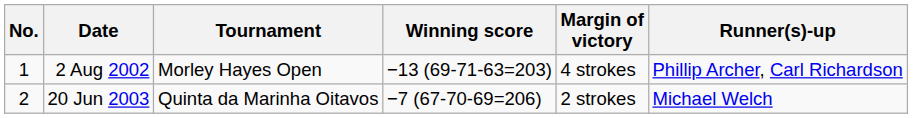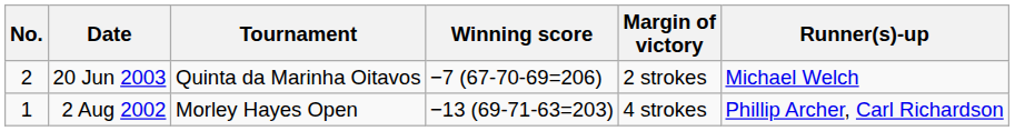 <table class="wikitable" style="font-size:95%;">
 <tr>
 <th>No.</th>
 <th>Date</th>
 <th>Tournament</th>
 <th>Winning score</th>
 <th>Margin of<br>victory</th>
 <th>Runner(s)-up</th>
 </tr>
 <tr>
+<td align=center>2</td>
+<td align=right>20 Jun <a href='#'>2003</a></td>
+<td>Quinta da Marinha Oitavos</td>
+<td>−7 (67-70-69=206)</td>
+<td>2 strokes</td>
+<td> <a href='#'>Michael Welch</a></td>
+</tr>
+<tr>
 <td align=center>1</td>
 <td align=right>2 Aug <a href='#'>2002</a></td>
 <td>Morley Hayes Open</td>
 <td>−13 (69-71-63=203)</td>
 <td>4 strokes</td>
 <td> <a href='#'>Phillip Archer</a>,  <a href='#'>Carl Richardson</a></td>
 </tr>
-<tr>
-<td align=center>2</td>
-<td align=right>20 Jun <a href='#'>2003</a></td>
-<td>Quinta da Marinha Oitavos</td>
-<td>−7 (67-70-69=206)</td>
-<td>2 strokes</td>
-<td> <a href='#'>Michael Welch</a></td>
-</tr>
 </table>
